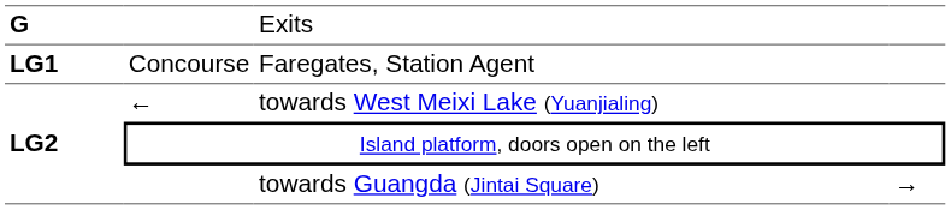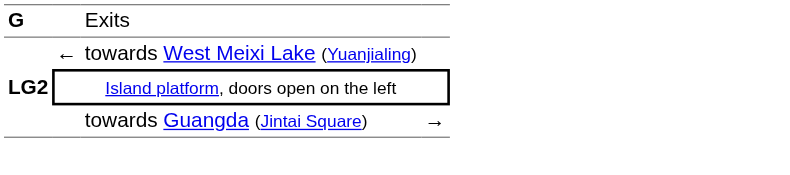 <table table border=0 cellspacing=0 cellpadding=3>
 <tr>
 <td style="border-bottom:solid 1px gray; border-top:solid 1px gray;" valign=top><strong>G</strong></td>
 <td style="border-bottom:solid 1px gray; border-top:solid 1px gray;" valign=top></td>
 <td style="border-bottom:solid 1px gray; border-top:solid 1px gray;" valign=top>Exits</td>
 <td style="border-bottom:solid 1px gray; border-top:solid 1px gray;" valign=top></td>
-</tr>
-<tr>
-<td style="border-bottom:solid 1px gray;" width=70><strong>LG1</strong></td>
-<td style="border-bottom:solid 1px gray;" width=70>Concourse</td>
-<td style="border-bottom:solid 1px gray;" width=400>Faregates, Station Agent</td>
-<td style="border-bottom:solid 1px gray;" width=30></td>
 </tr>
 <tr>
 <td style="border-bottom:solid 1px gray;" rowspan=3><strong>LG2</strong></td>
 <td>←</td>
 <td> towards <a href='#'>West Meixi Lake</a> <small>(<a href='#'>Yuanjialing</a>)</small></td>
 <td></td>
 </tr>
 <tr>
 <td style="border-right:solid 2px black;border-left:solid 2px black;border-top:solid 2px black;border-bottom:solid 2px black;text-align:center;" colspan=3><small><a href='#'>Island platform</a>, doors open on the left</small></td>
 </tr>
 <tr>
 <td style="border-bottom:solid 1px gray;"></td>
 <td style="border-bottom:solid 1px gray;"> towards <a href='#'>Guangda</a> <small>(<a href='#'>Jintai Square</a>)</small></td>
 <td style="border-bottom:solid 1px gray;">→</td>
 </tr>
 <tr>
 </tr>
 </table>
